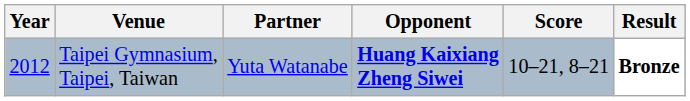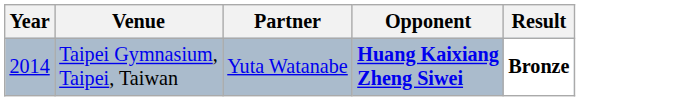 <table class="sortable wikitable" style="font-size: 90%;">
 <tr>
 <th>Year</th>
 <th>Venue</th>
 <th>Partner</th>
 <th>Opponent</th>
-<th>Score</th>
 <th>Result</th>
 </tr>
 <tr style="background:#AABBCC">
-<td align="center"><a href='#'>2012</a></td>
+<td align="center"><a href='#'>2014</a></td>
 <td align="left"><a href='#'>Taipei Gymnasium</a>,<br><a href='#'>Taipei</a>, Taiwan</td>
 <td align="left"> <a href='#'>Yuta Watanabe</a></td>
 <td align="left"><strong> <a href='#'>Huang Kaixiang</a><br> <a href='#'>Zheng Siwei</a></strong></td>
-<td align="left">10–21, 8–21</td>
 <td style="text-align:left; background:white"> <strong>Bronze</strong></td>
 </tr>
 </table>
